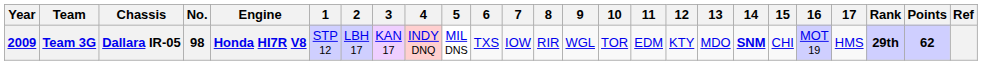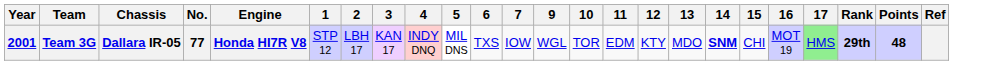 <table class="wikitable" style="text-align:center; font-size:90%">
 <tr>
 <th>Year</th>
 <th>Team</th>
 <th>Chassis</th>
 <th>No.</th>
 <th>Engine</th>
 <th>1</th>
 <th>2</th>
 <th>3</th>
 <th>4</th>
 <th>5</th>
 <th>6</th>
 <th>7</th>
-<th>8</th>
 <th>9</th>
 <th>10</th>
 <th>11</th>
 <th>12</th>
 <th>13</th>
 <th>14</th>
 <th>15</th>
 <th>16</th>
 <th>17</th>
 <th>Rank</th>
 <th>Points</th>
 <th>Ref</th>
 </tr>
 <tr>
-<th><a href='#'>2009</a></th>
+<th><a href='#'>2001</a></th>
 <th><a href='#'>Team 3G</a></th>
 <th><a href='#'>Dallara</a> IR-05</th>
-<th>98</th>
+<th>77</th>
 <th><a href='#'>Honda</a> <a href='#'>HI7R</a> <a href='#'>V8</a></th>
 <td style="background:#CFCFFF;"><a href='#'>STP</a><br><small>12</small></td>
 <td style="background:#CFCFFF;"><a href='#'>LBH</a><br><small>17</small></td>
 <td style="background:#EFCFFF;"><a href='#'>KAN</a><br><small>17</small></td>
 <td style="background:#FFCFCF;"><a href='#'>INDY</a><br><small>DNQ</small></td>
 <td style="background:#FFFFFF;"><a href='#'>MIL</a><br><small>DNS</small></td>
 <td><a href='#'>TXS</a></td>
 <td><a href='#'>IOW</a></td>
-<td><a href='#'>RIR</a></td>
 <td><a href='#'>WGL</a></td>
 <td><a href='#'>TOR</a></td>
 <td><a href='#'>EDM</a></td>
 <td><a href='#'>KTY</a></td>
 <td><a href='#'>MDO</a></td>
 <td><strong><a href='#'>SNM</a></strong></td>
 <td><a href='#'>CHI</a></td>
 <td style="background:#CFCFFF;"><a href='#'>MOT</a><br><small>19</small></td>
-<td><a href='#'>HMS</a></td>
+<td style="background: lightgreen;"><a href='#'>HMS</a></td>
 <th style="background:#CFCFFF;">29th</th>
-<th style="background:#CFCFFF;">62</th>
+<th style="background:#CFCFFF;">48</th>
 <th></th>
 </tr>
 </table>
